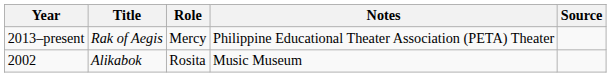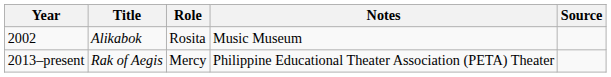 <table class="wikitable sortable" >
 <tr>
 <th>Year</th>
 <th>Title</th>
 <th>Role</th>
 <th class="unsortable">Notes </th>
 <th class="unsortable">Source </th>
 </tr>
 <tr>
+<td>2002</td>
+<td><em>Alikabok</em></td>
+<td>Rosita</td>
+<td>Music Museum</td>
+<td></td>
+</tr>
+<tr>
 <td>2013–present</td>
 <td><em>Rak of Aegis</em></td>
 <td>Mercy</td>
 <td>Philippine Educational Theater Association (PETA) Theater</td>
 <td></td>
 </tr>
-<tr>
-<td>2002</td>
-<td><em>Alikabok</em></td>
-<td>Rosita</td>
-<td>Music Museum</td>
-<td></td>
-</tr>
 </table>
